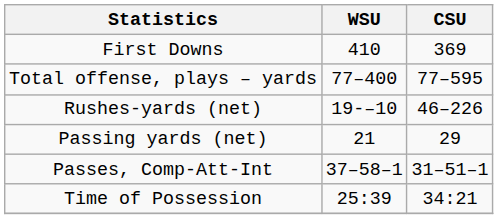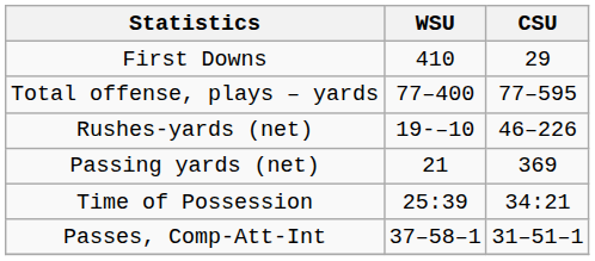 <table class="wikitable" style="text-align: center;">
 <tr>
 <th>Statistics</th>
 <th>WSU</th>
 <th>CSU</th>
 </tr>
 <tr>
 <td>First Downs</td>
 <td>410</td>
-<td>369</td>
+<td>29</td>
 </tr>
 <tr>
 <td>Total offense, plays – yards</td>
 <td>77–400</td>
 <td>77–595</td>
 </tr>
 <tr>
 <td>Rushes-yards (net)</td>
 <td>19-–10</td>
 <td>46–226</td>
 </tr>
 <tr>
 <td>Passing yards (net)</td>
 <td>21</td>
-<td>29</td>
+<td>369</td>
+</tr>
+<tr>
+<td>Time of Possession</td>
+<td>25:39</td>
+<td>34:21</td>
 </tr>
 <tr>
 <td>Passes, Comp-Att-Int</td>
 <td>37–58–1</td>
 <td>31–51–1</td>
 </tr>
 <tr>
-<td>Time of Possession</td>
-<td>25:39</td>
-<td>34:21</td>
-</tr>
-<tr>
 </tr>
 </table>
